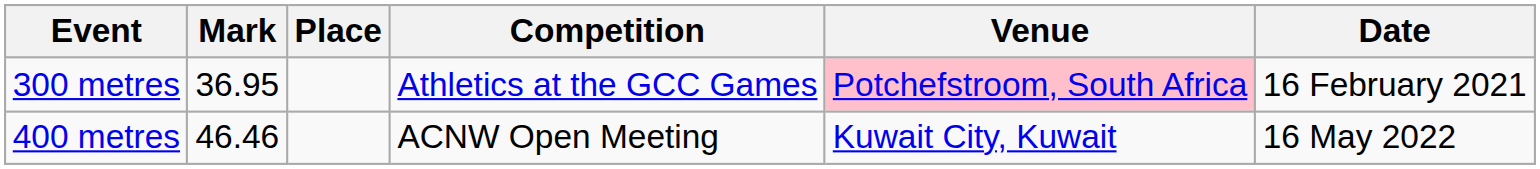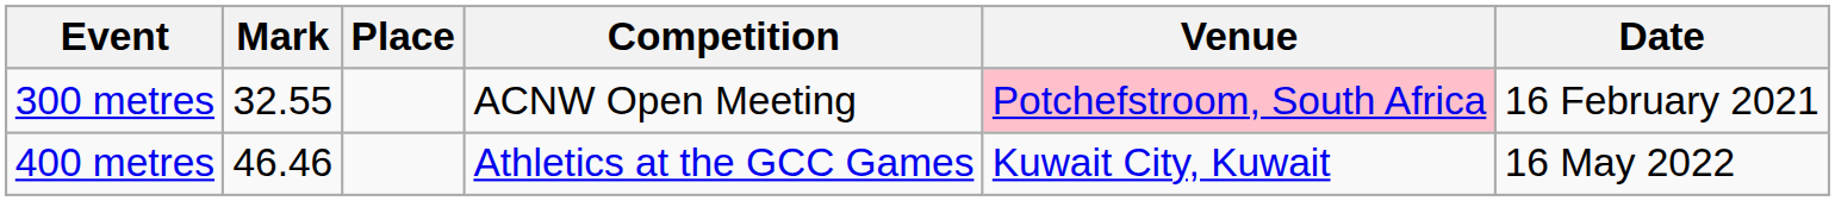 <table class="wikitable">
 <tr>
 <th>Event</th>
 <th>Mark</th>
 <th>Place</th>
 <th>Competition</th>
 <th>Venue</th>
 <th>Date</th>
 </tr>
 <tr>
 <td><a href='#'>300 metres</a></td>
-<td>36.95 </td>
+<td>32.55 </td>
 <td align=center></td>
-<td><a href='#'>Athletics at the GCC Games</a></td>
+<td>ACNW Open Meeting</td>
 <td style="background: pink;"><a href='#'>Potchefstroom, South Africa</a></td>
 <td>16 February 2021</td>
 </tr>
 <tr>
 <td><a href='#'>400 metres</a></td>
 <td>46.46</td>
 <td align=center></td>
-<td>ACNW Open Meeting</td>
+<td><a href='#'>Athletics at the GCC Games</a></td>
 <td><a href='#'>Kuwait City, Kuwait</a></td>
 <td>16 May 2022</td>
 </tr>
 </table>
